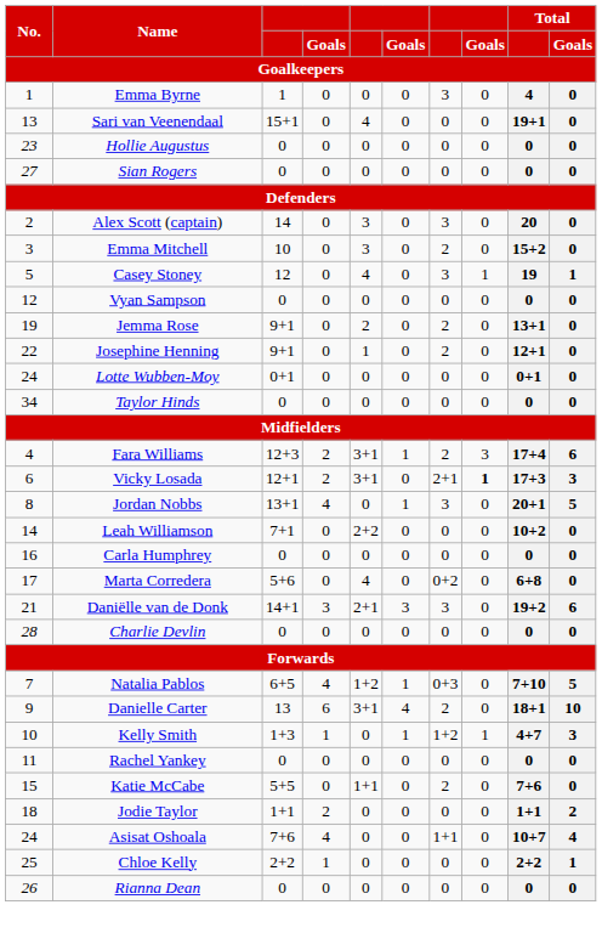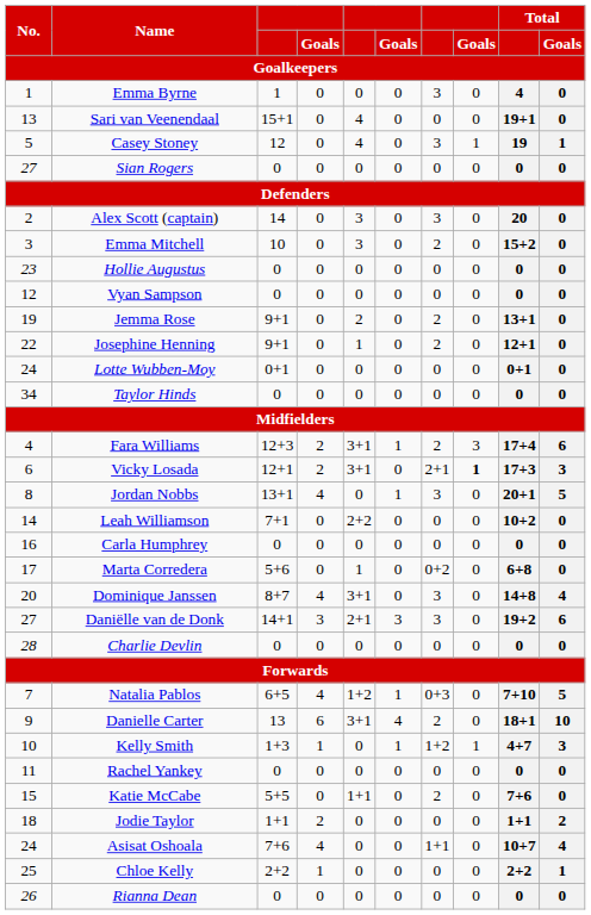 <table class="wikitable" style="text-align:center; font-size:100%; ">
 <tr>
 <th rowspan="2" style="background:#d50000; color:white; text-align:center; width:40px">No.</th>
 <th rowspan="2" style="background:#d50000; color:white; text-align:center;width:200px">Name</th>
 <th colspan="2" style="background:#d50000; color:white; text-align:center;"><a href='#'></a></th>
 <th colspan="2" style="background:#d50000; color:white; text-align:center;"><a href='#'></a></th>
 <th colspan="2" style="background:#d50000; color:white; text-align:center;"></th>
 <th colspan="2" style="background:#d50000; color:white; text-align:center;">Total</th>
 </tr>
 <tr>
 <th style="background:#d50000; color:white; text-align:center;width=50px"></th>
 <th style="background:#d50000; color:white; text-align:center;width=50px">Goals</th>
 <th style="background:#d50000; color:white; text-align:center;width=50px"></th>
 <th style="background:#d50000; color:white; text-align:center;width=50px">Goals</th>
 <th style="background:#d50000; color:white; text-align:center;width=50px"></th>
 <th style="background:#d50000; color:white; text-align:center;width=50px">Goals</th>
 <th style="background:#d50000; color:white; text-align:center;width=50px"></th>
 <th style="background:#d50000; color:white; text-align:center;width=50px">Goals</th>
 </tr>
 <tr>
 <th colspan="10" style="background:#d50000; color:white; text-align:center">Goalkeepers</th>
 </tr>
 <tr>
 <td>1</td>
 <td> <a href='#'>Emma Byrne</a></td>
 <td>1</td>
 <td>0</td>
 <td>0</td>
 <td>0</td>
 <td>3</td>
 <td>0</td>
 <th>4</th>
 <th>0</th>
 </tr>
 <tr>
 <td>13</td>
 <td> <a href='#'>Sari van Veenendaal</a></td>
 <td>15+1</td>
 <td>0</td>
 <td>4</td>
 <td>0</td>
 <td>0</td>
 <td>0</td>
 <th>19+1</th>
 <th>0</th>
 </tr>
 <tr>
-<td><em>23</em></td>
-<td><em> <a href='#'>Hollie Augustus</a></em></td>
+<td>5</td>
+<td> <a href='#'>Casey Stoney</a></td>
+<td>12</td>
 <td>0</td>
+<td>4</td>
 <td>0</td>
-<td>0</td>
-<td>0</td>
-<td>0</td>
-<td>0</td>
-<th>0</th>
-<th>0</th>
+<td>3</td>
+<td>1</td>
+<th>19</th>
+<th>1</th>
 </tr>
 <tr>
 <td><em>27</em></td>
 <td><em> <a href='#'>Sian Rogers</a></em></td>
 <td>0</td>
 <td>0</td>
 <td>0</td>
 <td>0</td>
 <td>0</td>
 <td>0</td>
 <th>0</th>
 <th>0</th>
 </tr>
 <tr>
 <th colspan="10" style="background:#d50000; color:white; text-align:center">Defenders</th>
 </tr>
 <tr>
 <td>2</td>
 <td> <a href='#'>Alex Scott</a> (<a href='#'>captain</a>)</td>
 <td>14</td>
 <td>0</td>
 <td>3</td>
 <td>0</td>
 <td>3</td>
 <td>0</td>
 <th>20</th>
 <th>0</th>
 </tr>
 <tr>
 <td>3</td>
 <td> <a href='#'>Emma Mitchell</a></td>
 <td>10</td>
 <td>0</td>
 <td>3</td>
 <td>0</td>
 <td>2</td>
 <td>0</td>
 <th>15+2</th>
 <th>0</th>
 </tr>
 <tr>
-<td>5</td>
-<td> <a href='#'>Casey Stoney</a></td>
-<td>12</td>
+<td><em>23</em></td>
+<td><em> <a href='#'>Hollie Augustus</a></em></td>
 <td>0</td>
-<td>4</td>
 <td>0</td>
-<td>3</td>
-<td>1</td>
-<th>19</th>
-<th>1</th>
+<td>0</td>
+<td>0</td>
+<td>0</td>
+<td>0</td>
+<th>0</th>
+<th>0</th>
 </tr>
 <tr>
 <td>12</td>
 <td><em></em> <a href='#'>Vyan Sampson</a></td>
 <td>0</td>
 <td>0</td>
 <td>0</td>
 <td>0</td>
 <td>0</td>
 <td>0</td>
 <th>0</th>
 <th>0</th>
 </tr>
 <tr>
 <td>19</td>
 <td> <a href='#'>Jemma Rose</a></td>
 <td>9+1</td>
 <td>0</td>
 <td>2</td>
 <td>0</td>
 <td>2</td>
 <td>0</td>
 <th>13+1</th>
 <th>0</th>
 </tr>
 <tr>
 <td>22</td>
 <td> <a href='#'>Josephine Henning</a></td>
 <td>9+1</td>
 <td>0</td>
 <td>1</td>
 <td>0</td>
 <td>2</td>
 <td>0</td>
 <th>12+1</th>
 <th>0</th>
 </tr>
 <tr>
 <td>24</td>
 <td><em> <a href='#'>Lotte Wubben-Moy</a></em></td>
 <td>0+1</td>
 <td>0</td>
 <td>0</td>
 <td>0</td>
 <td>0</td>
 <td>0</td>
 <th>0+1</th>
 <th>0</th>
 </tr>
 <tr>
 <td>34</td>
 <td><em> <a href='#'>Taylor Hinds</a></em></td>
 <td>0</td>
 <td>0</td>
 <td>0</td>
 <td>0</td>
 <td>0</td>
 <td>0</td>
 <th>0</th>
 <th>0</th>
 </tr>
 <tr>
 <th colspan="10" style="background:#d50000; color:white; text-align:center">Midfielders</th>
 </tr>
 <tr>
 <td>4</td>
 <td> <a href='#'>Fara Williams</a></td>
 <td>12+3</td>
 <td>2</td>
 <td>3+1</td>
 <td>1</td>
 <td>2</td>
 <td>3</td>
 <th>17+4</th>
 <th>6</th>
 </tr>
 <tr>
 <td>6</td>
 <td> <a href='#'>Vicky Losada</a></td>
 <td>12+1</td>
 <td>2</td>
 <td>3+1</td>
 <td>0</td>
 <td>2+1</td>
 <td><strong>1</strong></td>
 <th>17+3</th>
 <th>3</th>
 </tr>
 <tr>
 <td>8</td>
 <td> <a href='#'>Jordan Nobbs</a></td>
 <td>13+1</td>
 <td>4</td>
 <td>0</td>
 <td>1</td>
 <td>3</td>
 <td>0</td>
 <th>20+1</th>
 <th>5</th>
 </tr>
 <tr>
 <td>14</td>
 <td> <a href='#'>Leah Williamson</a></td>
 <td>7+1</td>
 <td>0</td>
 <td>2+2</td>
 <td>0</td>
 <td>0</td>
 <td>0</td>
 <th>10+2</th>
 <th>0</th>
 </tr>
 <tr>
 <td>16</td>
 <td> <a href='#'>Carla Humphrey</a></td>
 <td>0</td>
 <td>0</td>
 <td>0</td>
 <td>0</td>
 <td>0</td>
 <td>0</td>
 <th>0</th>
 <th>0</th>
 </tr>
 <tr>
 <td>17</td>
 <td> <a href='#'>Marta Corredera</a></td>
 <td>5+6</td>
 <td>0</td>
-<td>4</td>
+<td>1</td>
 <td>0</td>
 <td>0+2</td>
 <td>0</td>
 <th>6+8</th>
 <th>0</th>
 </tr>
 <tr>
-<td>21</td>
+<td>20</td>
+<td> <a href='#'>Dominique Janssen</a></td>
+<td>8+7</td>
+<td>4</td>
+<td>3+1</td>
+<td>0</td>
+<td>3</td>
+<td>0</td>
+<th>14+8</th>
+<th>4</th>
+</tr>
+<tr>
+<td>27</td>
 <td> <a href='#'>Daniëlle van de Donk</a></td>
 <td>14+1</td>
 <td>3</td>
 <td>2+1</td>
 <td>3</td>
 <td>3</td>
 <td>0</td>
 <th>19+2</th>
 <th>6</th>
 </tr>
 <tr>
 <td><em>28</em></td>
 <td><em> <a href='#'>Charlie Devlin</a></em></td>
 <td>0</td>
 <td>0</td>
 <td>0</td>
 <td>0</td>
 <td>0</td>
 <td>0</td>
 <th>0</th>
 <th>0</th>
 </tr>
 <tr>
 <th colspan="10" style="background:#d50000; color:white; text-align:center">Forwards</th>
 </tr>
 <tr>
 <td>7</td>
 <td> <a href='#'>Natalia Pablos</a></td>
 <td>6+5</td>
 <td>4</td>
 <td>1+2</td>
 <td>1</td>
 <td>0+3</td>
 <td>0</td>
 <th>7+10</th>
 <th>5</th>
 </tr>
 <tr>
 <td>9</td>
 <td> <a href='#'>Danielle Carter</a></td>
 <td>13</td>
 <td>6</td>
 <td>3+1</td>
 <td>4</td>
 <td>2</td>
 <td>0</td>
 <th>18+1</th>
 <th>10</th>
 </tr>
 <tr>
 <td>10</td>
 <td> <a href='#'>Kelly Smith</a></td>
 <td>1+3</td>
 <td>1</td>
 <td>0</td>
 <td>1</td>
 <td>1+2</td>
 <td>1</td>
 <th>4+7</th>
 <th>3</th>
 </tr>
 <tr>
 <td>11</td>
 <td> <a href='#'>Rachel Yankey</a></td>
 <td>0</td>
 <td>0</td>
 <td>0</td>
 <td>0</td>
 <td>0</td>
 <td>0</td>
 <th>0</th>
 <th>0</th>
 </tr>
 <tr>
 <td>15</td>
 <td> <a href='#'>Katie McCabe</a></td>
 <td>5+5</td>
 <td>0</td>
 <td>1+1</td>
 <td>0</td>
 <td>2</td>
 <td>0</td>
 <th>7+6</th>
 <th>0</th>
 </tr>
 <tr>
 <td>18</td>
 <td> <a href='#'>Jodie Taylor</a></td>
 <td>1+1</td>
 <td>2</td>
 <td>0</td>
 <td>0</td>
 <td>0</td>
 <td>0</td>
 <th>1+1</th>
 <th>2</th>
 </tr>
 <tr>
 <td>24</td>
 <td> <a href='#'>Asisat Oshoala</a></td>
 <td>7+6</td>
 <td>4</td>
 <td>0</td>
 <td>0</td>
 <td>1+1</td>
 <td>0</td>
 <th>10+7</th>
 <th>4</th>
 </tr>
 <tr>
 <td>25</td>
 <td> <a href='#'>Chloe Kelly</a></td>
 <td>2+2</td>
 <td>1</td>
 <td>0</td>
 <td>0</td>
 <td>0</td>
 <td>0</td>
 <th>2+2</th>
 <th>1</th>
 </tr>
 <tr>
 <td><em>26</em></td>
 <td><em> <a href='#'>Rianna Dean</a></em></td>
 <td>0</td>
 <td>0</td>
 <td>0</td>
 <td>0</td>
 <td>0</td>
 <td>0</td>
 <th>0</th>
 <th>0</th>
 </tr>
 </table>
